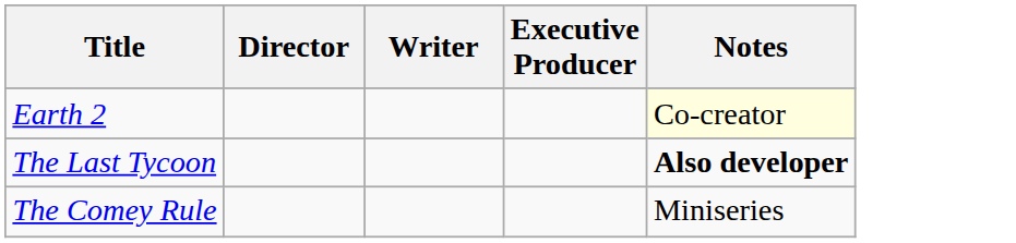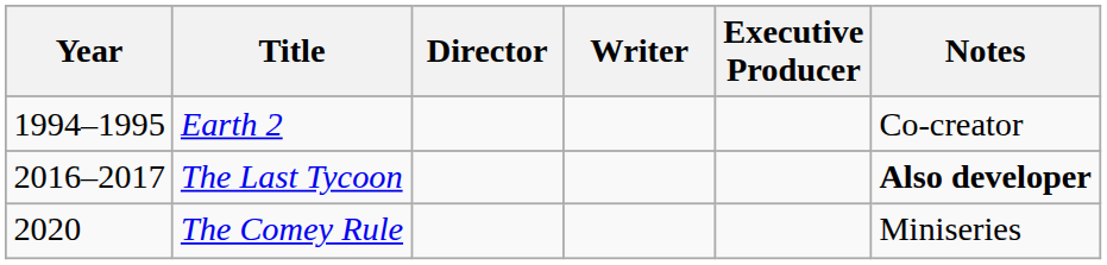 <table class="wikitable">
 <tr>
+<th>Year</th>
 <th>Title</th>
 <th width=65>Director</th>
 <th width=65>Writer</th>
 <th width=65>Executive<br>Producer</th>
 <th>Notes</th>
 </tr>
 <tr>
+<td>1994–1995</td>
 <td><em><a href='#'>Earth 2</a></em></td>
 <td></td>
 <td></td>
 <td></td>
-<td style="background: lightyellow;">Co-creator</td>
+<td>Co-creator</td>
 </tr>
 <tr>
+<td>2016–2017</td>
 <td><em><a href='#'>The Last Tycoon</a></em></td>
 <td></td>
 <td></td>
 <td></td>
 <td><strong>Also developer</strong></td>
 </tr>
 <tr>
+<td>2020</td>
 <td><em><a href='#'>The Comey Rule</a></em></td>
 <td></td>
 <td></td>
 <td></td>
 <td>Miniseries</td>
 </tr>
 </table>
